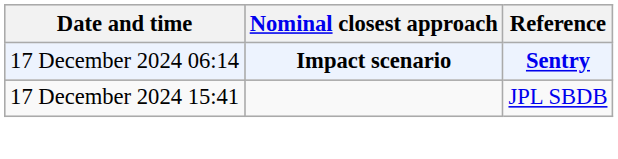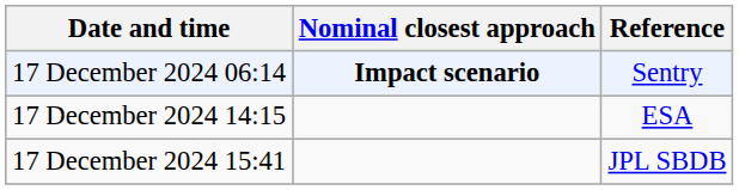 <table class="wikitable" style="text-align:center; font-size:0.9em;">
 <tr>
 <th>Date and time</th>
 <th><a href='#'>Nominal</a> closest approach</th>
 <th>Reference</th>
 </tr>
 <tr bgcolor=#edf3fe>
 <td>17 December 2024 06:14</td>
 <td><strong>Impact scenario</strong></td>
-<td><strong><a href='#'>Sentry</a></strong></td>
+<td><a href='#'>Sentry</a></td>
+</tr>
+<tr>
+<td>17 December 2024 14:15</td>
+<td></td>
+<td><a href='#'>ESA</a></td>
 </tr>
 <tr>
 <td>17 December 2024 15:41</td>
 <td></td>
 <td><a href='#'>JPL SBDB</a></td>
 </tr>
 </table>
